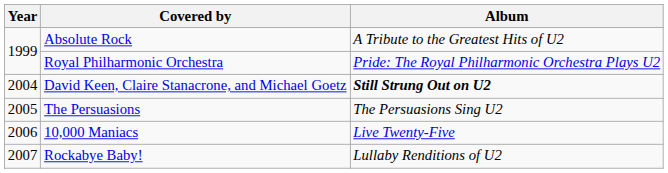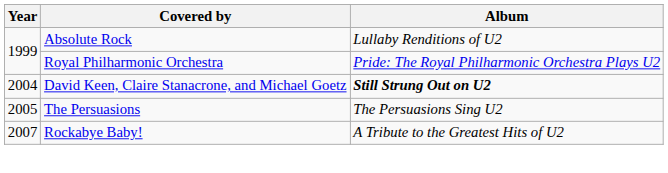 <table class="wikitable">
 <tr>
 <th>Year</th>
 <th>Covered by</th>
 <th>Album</th>
 </tr>
 <tr>
 <td rowspan="2">1999</td>
 <td><a href='#'>Absolute Rock</a></td>
-<td><em>A Tribute to the Greatest Hits of U2</em></td>
+<td><em>Lullaby Renditions of U2</em></td>
 </tr>
 <tr>
 <td><a href='#'>Royal Philharmonic Orchestra</a></td>
 <td><em><a href='#'>Pride: The Royal Philharmonic Orchestra Plays U2</a></em></td>
 </tr>
 <tr>
 <td>2004</td>
 <td><a href='#'>David Keen, Claire Stanacrone, and Michael Goetz</a></td>
 <td><strong><em>Still Strung Out on U2</em></strong></td>
 </tr>
 <tr>
 <td>2005</td>
 <td><a href='#'>The Persuasions</a></td>
 <td><em>The Persuasions Sing U2</em></td>
 </tr>
 <tr>
-<td>2006</td>
-<td><a href='#'>10,000 Maniacs</a></td>
-<td><em><a href='#'>Live Twenty-Five</a></em></td>
-</tr>
-<tr>
 <td>2007</td>
 <td><a href='#'>Rockabye Baby!</a></td>
-<td><em>Lullaby Renditions of U2</em></td>
+<td><em>A Tribute to the Greatest Hits of U2</em></td>
 </tr>
 </table>
